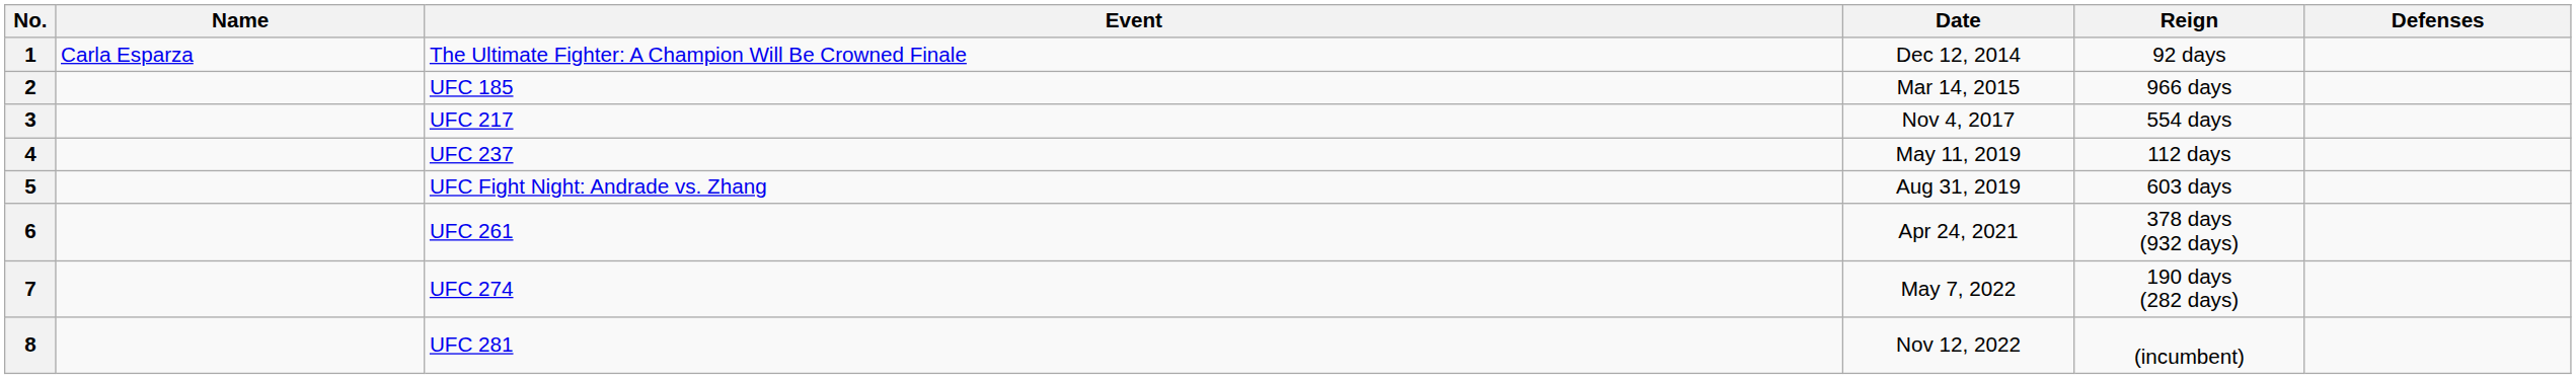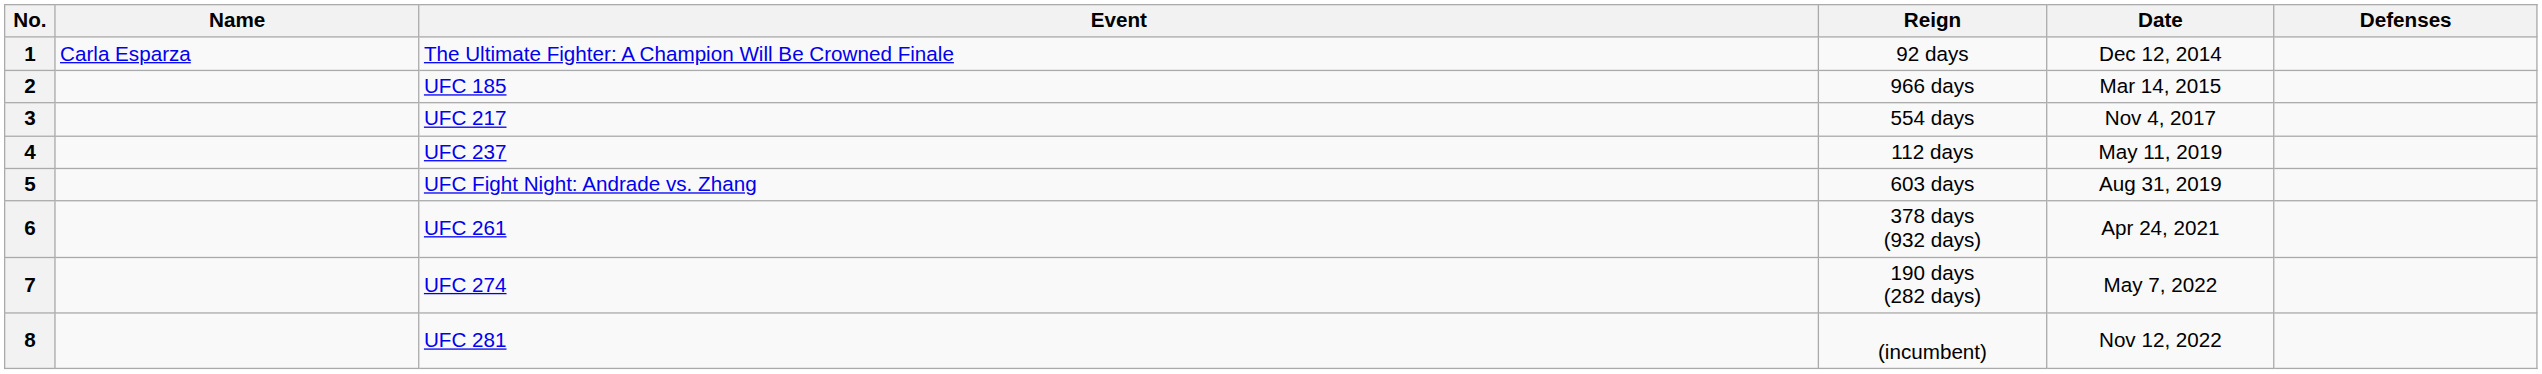 <table class="wikitable" style="width:99%;">
 <tr>
 <th style="width:2%;">No.</th>
 <th>Name</th>
 <th>Event</th>
+<th style="width:9%;">Reign</th>
 <th style="width:9%;">Date</th>
-<th style="width:9%;">Reign</th>
 <th>Defenses</th>
 </tr>
 <tr>
 <th>1</th>
 <td> <a href='#'>Carla Esparza</a><br></td>
 <td><a href='#'>The Ultimate Fighter: A Champion Will Be Crowned Finale</a><br></td>
+<td align=center>92 days</td>
 <td align=center>Dec 12, 2014</td>
-<td align=center>92 days</td>
 <td></td>
 </tr>
 <tr>
 <th>2</th>
 <td></td>
 <td><a href='#'>UFC 185</a><br></td>
+<td align=center>966 days</td>
 <td align=center>Mar 14, 2015</td>
-<td align=center>966 days</td>
 <td><br></td>
 </tr>
 <tr>
 <th>3</th>
 <td></td>
 <td><a href='#'>UFC 217</a><br></td>
+<td align=center>554 days</td>
 <td align=center>Nov 4, 2017</td>
-<td align=center>554 days</td>
 <td><br></td>
 </tr>
 <tr>
 <th>4</th>
 <td></td>
 <td><a href='#'>UFC 237</a><br></td>
+<td align=center>112 days</td>
 <td align=center>May 11, 2019</td>
-<td align=center>112 days</td>
 <td></td>
 </tr>
 <tr>
 <th>5</th>
 <td></td>
 <td><a href='#'>UFC Fight Night: Andrade vs. Zhang</a><br></td>
+<td align=center>603 days</td>
 <td align=center>Aug 31, 2019</td>
-<td align=center>603 days</td>
 <td><br></td>
 </tr>
 <tr>
 <th>6</th>
 <td></td>
 <td><a href='#'>UFC 261</a><br></td>
+<td align=center>378 days<br>(932 days)</td>
 <td align=center>Apr 24, 2021</td>
-<td align=center>378 days<br>(932 days)</td>
 <td><br></td>
 </tr>
 <tr>
 <th>7</th>
 <td></td>
 <td><a href='#'>UFC 274</a><br></td>
+<td align=center>190 days<br>(282 days)</td>
 <td align=center>May 7, 2022</td>
-<td align=center>190 days<br>(282 days)</td>
 <td></td>
 </tr>
 <tr>
 <th>8</th>
 <td></td>
 <td><a href='#'>UFC 281</a><br></td>
+<td align=center><br>(incumbent)</td>
 <td align=center>Nov 12, 2022</td>
-<td align=center><br>(incumbent)</td>
 <td><br></td>
 </tr>
 </table>
